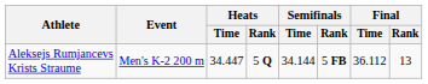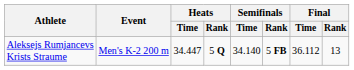 <table class="wikitable" style="font-size:90%">
 <tr>
 <th rowspan="2">Athlete</th>
 <th rowspan="2">Event</th>
 <th colspan=2>Heats</th>
 <th colspan=2>Semifinals</th>
 <th colspan=2>Final</th>
 </tr>
 <tr style="font-size:95%">
 <th>Time</th>
 <th>Rank</th>
 <th>Time</th>
 <th>Rank</th>
 <th>Time</th>
 <th>Rank</th>
 </tr>
 <tr align=center>
 <td align=left><a href='#'>Aleksejs Rumjancevs</a><br><a href='#'>Krists Straume</a></td>
 <td align=left><a href='#'>Men's K-2 200 m</a></td>
 <td>34.447</td>
 <td>5 <strong>Q</strong></td>
-<td>34.144</td>
+<td>34.140</td>
 <td>5 <strong>FB</strong></td>
 <td>36.112</td>
 <td>13</td>
 </tr>
 </table>
